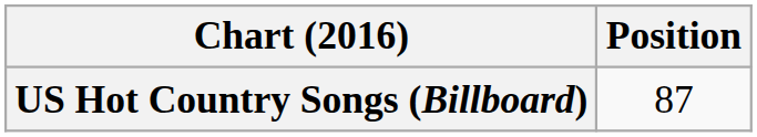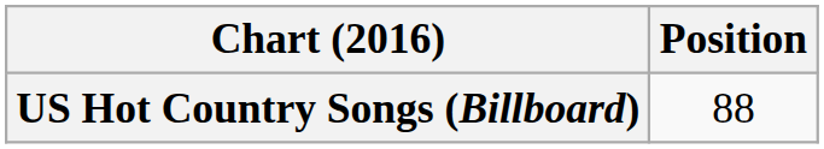 <table class="wikitable plainrowheaders" style="text-align:center">
 <tr>
 <th scope="col">Chart (2016)</th>
 <th scope="col">Position</th>
 </tr>
 <tr>
 <th scope="row">US Hot Country Songs (<em>Billboard</em>)</th>
-<td>87</td>
+<td>88</td>
 </tr>
 </table>
